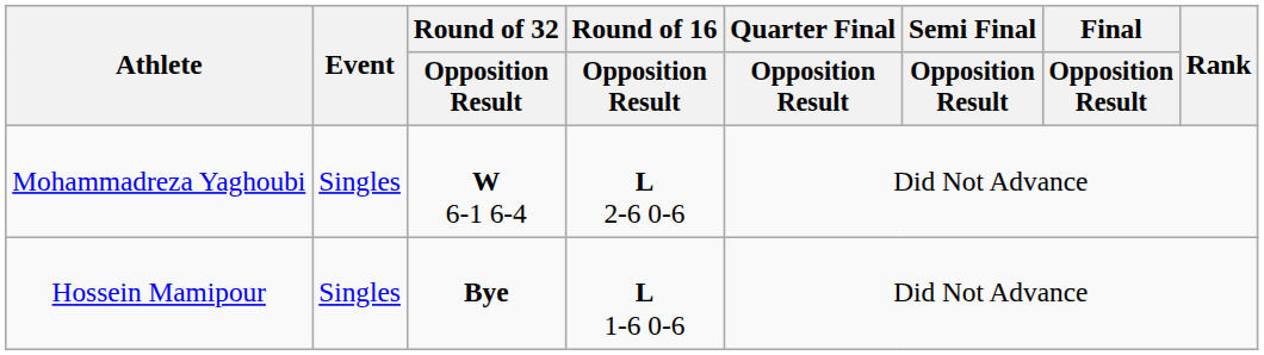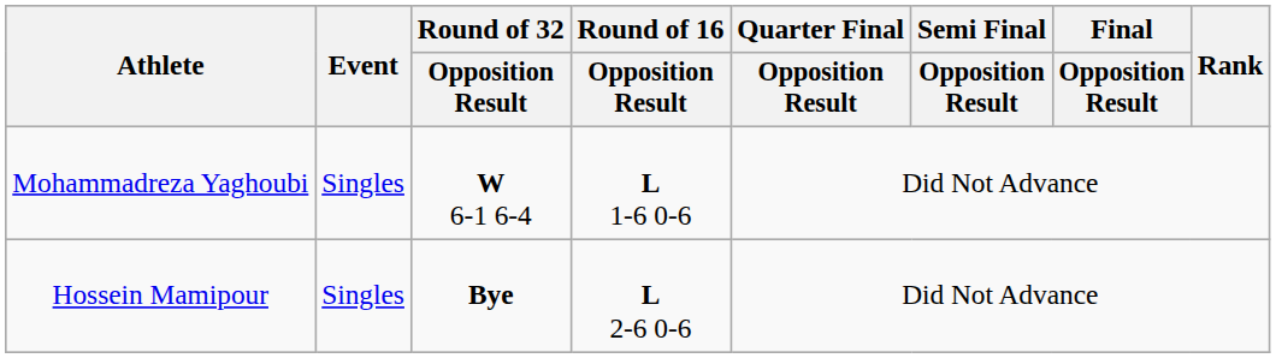 <table class=wikitable style="font-size:90%">
 <tr>
 <th rowspan=2>Athlete</th>
 <th rowspan=2>Event</th>
 <th>Round of 32</th>
 <th>Round of 16</th>
 <th>Quarter Final</th>
 <th>Semi Final</th>
 <th>Final</th>
 <th rowspan=2>Rank</th>
 </tr>
 <tr style="font-size:95%">
 <th>Opposition<br>Result</th>
 <th>Opposition<br>Result</th>
 <th>Opposition<br>Result</th>
 <th>Opposition<br>Result</th>
 <th>Opposition<br>Result</th>
 </tr>
 <tr align=center>
 <td><a href='#'>Mohammadreza Yaghoubi</a></td>
 <td><a href='#'>Singles</a></td>
 <td><br><strong>W</strong><br>6-1  6-4</td>
-<td><br><strong>L</strong><br>2-6  0-6</td>
+<td><br><strong>L</strong><br>1-6  0-6</td>
 <td colspan=4 align=center>Did Not Advance</td>
 </tr>
 <tr align=center>
 <td><a href='#'>Hossein Mamipour</a></td>
 <td><a href='#'>Singles</a></td>
 <td><strong>Bye<br></strong></td>
-<td><br><strong>L</strong><br>1-6  0-6</td>
+<td><br><strong>L</strong><br>2-6  0-6</td>
 <td colspan=4 align=center>Did Not Advance</td>
 </tr>
 </table>
